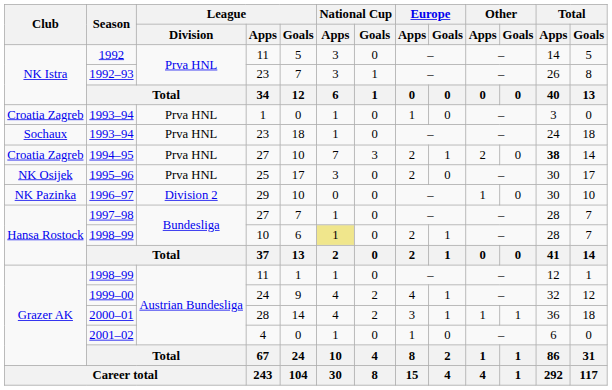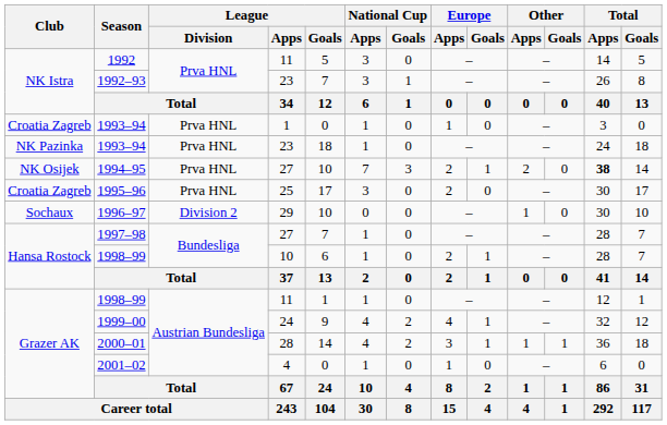 <table class="wikitable" style="text-align:center">
 <tr>
 <th rowspan="2">Club</th>
 <th rowspan="2">Season</th>
 <th colspan="3">League</th>
 <th colspan="2">National Cup</th>
 <th colspan="2"><a href='#'>Europe</a></th>
 <th colspan="2">Other</th>
 <th colspan="2">Total</th>
 </tr>
 <tr>
 <th>Division</th>
 <th>Apps</th>
 <th>Goals</th>
 <th>Apps</th>
 <th>Goals</th>
 <th>Apps</th>
 <th>Goals</th>
 <th>Apps</th>
 <th>Goals</th>
 <th>Apps</th>
 <th>Goals</th>
 </tr>
 <tr>
 <td rowspan="3"><a href='#'>NK Istra</a></td>
 <td><a href='#'>1992</a></td>
 <td rowspan="2"><a href='#'>Prva HNL</a></td>
 <td>11</td>
 <td>5</td>
 <td>3</td>
 <td>0</td>
 <td colspan="2">–</td>
 <td colspan="2">–</td>
 <td>14</td>
 <td>5</td>
 </tr>
 <tr>
 <td><a href='#'>1992–93</a></td>
 <td>23</td>
 <td>7</td>
 <td>3</td>
 <td>1</td>
 <td colspan="2">–</td>
 <td colspan="2">–</td>
 <td>26</td>
 <td>8</td>
 </tr>
 <tr>
 <th colspan="2">Total</th>
 <th>34</th>
 <th>12</th>
 <th>6</th>
 <th>1</th>
 <th>0</th>
 <th>0</th>
 <th>0</th>
 <th>0</th>
 <th>40</th>
 <th>13</th>
 </tr>
 <tr>
 <td><a href='#'>Croatia Zagreb</a></td>
 <td><a href='#'>1993–94</a></td>
 <td>Prva HNL</td>
 <td>1</td>
 <td>0</td>
 <td>1</td>
 <td>0</td>
 <td>1</td>
 <td>0</td>
 <td colspan="2">–</td>
 <td>3</td>
 <td>0</td>
 </tr>
 <tr>
-<td><a href='#'>Sochaux</a></td>
+<td><a href='#'>NK Pazinka</a></td>
 <td><a href='#'>1993–94</a></td>
 <td>Prva HNL</td>
 <td>23</td>
 <td>18</td>
 <td>1</td>
 <td>0</td>
 <td colspan="2">–</td>
 <td colspan="2">–</td>
 <td>24</td>
 <td>18</td>
 </tr>
 <tr>
-<td><a href='#'>Croatia Zagreb</a></td>
+<td><a href='#'>NK Osijek</a></td>
 <td><a href='#'>1994–95</a></td>
 <td>Prva HNL</td>
 <td>27</td>
 <td>10</td>
 <td>7</td>
 <td>3</td>
 <td>2</td>
 <td>1</td>
 <td>2</td>
 <td>0</td>
 <td><strong>38</strong></td>
 <td>14</td>
 </tr>
 <tr>
-<td><a href='#'>NK Osijek</a></td>
+<td><a href='#'>Croatia Zagreb</a></td>
 <td><a href='#'>1995–96</a></td>
 <td>Prva HNL</td>
 <td>25</td>
 <td>17</td>
 <td>3</td>
 <td>0</td>
 <td>2</td>
 <td>0</td>
 <td colspan="2">–</td>
 <td>30</td>
 <td>17</td>
 </tr>
 <tr>
-<td><a href='#'>NK Pazinka</a></td>
+<td><a href='#'>Sochaux</a></td>
 <td><a href='#'>1996–97</a></td>
 <td><a href='#'>Division 2</a></td>
 <td>29</td>
 <td>10</td>
 <td>0</td>
 <td>0</td>
 <td colspan="2">–</td>
 <td>1</td>
 <td>0</td>
 <td>30</td>
 <td>10</td>
 </tr>
 <tr>
 <td rowspan="3"><a href='#'>Hansa Rostock</a></td>
 <td><a href='#'>1997–98</a></td>
 <td rowspan="2"><a href='#'>Bundesliga</a></td>
 <td>27</td>
 <td>7</td>
 <td>1</td>
 <td>0</td>
 <td colspan="2">–</td>
 <td colspan="2">–</td>
 <td>28</td>
 <td>7</td>
 </tr>
 <tr>
 <td><a href='#'>1998–99</a></td>
 <td>10</td>
 <td>6</td>
-<td style="background: khaki;">1</td>
+<td>1</td>
 <td>0</td>
 <td>2</td>
 <td>1</td>
 <td colspan="2">–</td>
 <td>28</td>
 <td>7</td>
 </tr>
 <tr>
 <th colspan="2">Total</th>
 <th>37</th>
 <th>13</th>
 <th>2</th>
 <th>0</th>
 <th>2</th>
 <th>1</th>
 <th>0</th>
 <th>0</th>
 <th>41</th>
 <th>14</th>
 </tr>
 <tr>
 <td rowspan="5"><a href='#'>Grazer AK</a></td>
 <td><a href='#'>1998–99</a></td>
 <td rowspan="4"><a href='#'>Austrian Bundesliga</a></td>
 <td>11</td>
 <td>1</td>
 <td>1</td>
 <td>0</td>
 <td colspan="2">–</td>
 <td colspan="2">–</td>
 <td>12</td>
 <td>1</td>
 </tr>
 <tr>
 <td><a href='#'>1999–00</a></td>
 <td>24</td>
 <td>9</td>
 <td>4</td>
 <td>2</td>
 <td>4</td>
 <td>1</td>
 <td colspan="2">–</td>
 <td>32</td>
 <td>12</td>
 </tr>
 <tr>
 <td><a href='#'>2000–01</a></td>
 <td>28</td>
 <td>14</td>
 <td>4</td>
 <td>2</td>
 <td>3</td>
 <td>1</td>
 <td>1</td>
 <td>1</td>
 <td>36</td>
 <td>18</td>
 </tr>
 <tr>
 <td><a href='#'>2001–02</a></td>
 <td>4</td>
 <td>0</td>
 <td>1</td>
 <td>0</td>
 <td>1</td>
 <td>0</td>
 <td colspan="2">–</td>
 <td>6</td>
 <td>0</td>
 </tr>
 <tr>
 <th colspan="2">Total</th>
 <th>67</th>
 <th>24</th>
 <th>10</th>
 <th>4</th>
 <th>8</th>
 <th>2</th>
 <th>1</th>
 <th>1</th>
 <th>86</th>
 <th>31</th>
 </tr>
 <tr>
 <th colspan="3">Career total</th>
 <th>243</th>
 <th>104</th>
 <th>30</th>
 <th>8</th>
 <th>15</th>
 <th>4</th>
 <th>4</th>
 <th>1</th>
 <th>292</th>
 <th>117</th>
 </tr>
 </table>
